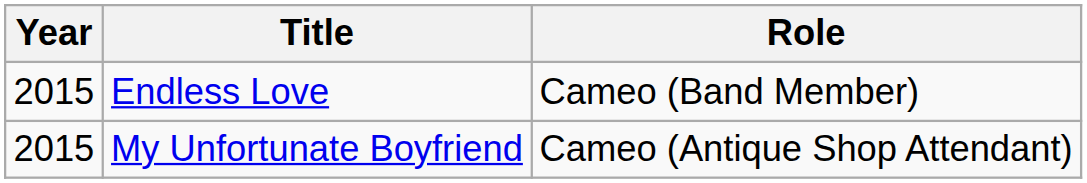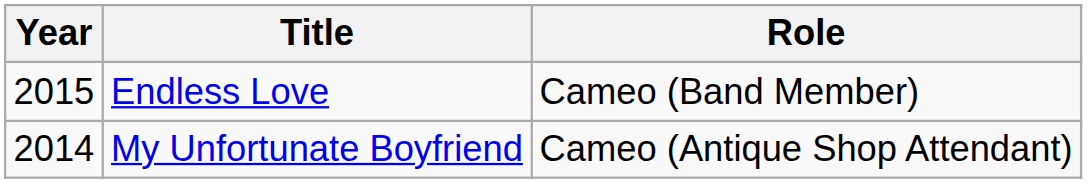 <table class="wikitable">
 <tr>
 <th>Year</th>
 <th>Title</th>
 <th>Role</th>
 </tr>
 <tr>
 <td>2015</td>
 <td><a href='#'>Endless Love</a></td>
 <td>Cameo (Band Member)</td>
 </tr>
 <tr>
-<td>2015</td>
+<td>2014</td>
 <td><a href='#'>My Unfortunate Boyfriend</a></td>
 <td>Cameo (Antique Shop Attendant)</td>
 </tr>
 </table>
